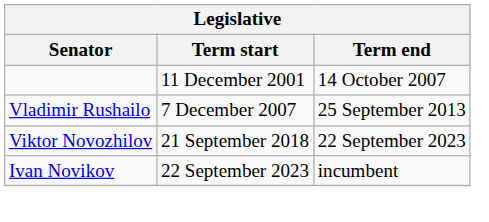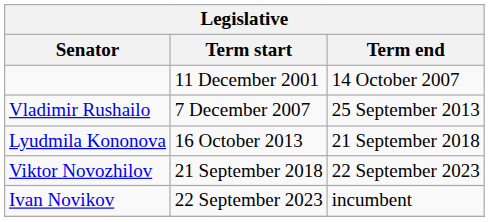 <table class="wikitable sortable">
 <tr>
 <th colspan=3>Legislative</th>
 </tr>
 <tr>
 <th>Senator</th>
 <th>Term start</th>
 <th>Term end</th>
 </tr>
 <tr>
 <td></td>
 <td>11 December 2001</td>
 <td>14 October 2007</td>
 </tr>
 <tr>
 <td><a href='#'>Vladimir Rushailo</a></td>
 <td>7 December 2007</td>
 <td>25 September 2013</td>
 </tr>
 <tr>
+<td><a href='#'>Lyudmila Kononova</a></td>
+<td>16 October 2013</td>
+<td>21 September 2018</td>
+</tr>
+<tr>
 <td><a href='#'>Viktor Novozhilov</a></td>
 <td>21 September 2018</td>
 <td>22 September 2023</td>
 </tr>
 <tr>
 <td><a href='#'>Ivan Novikov</a></td>
 <td>22 September 2023</td>
 <td>incumbent</td>
 </tr>
 <tr>
 </tr>
 </table>
